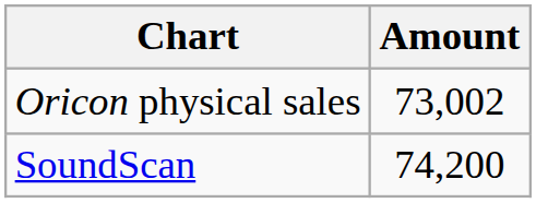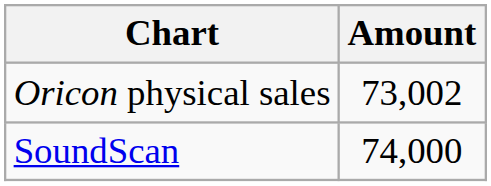 <table class="wikitable">
 <tr>
 <th>Chart</th>
 <th>Amount</th>
 </tr>
 <tr>
 <td><em>Oricon</em> physical sales</td>
 <td style="text-align:center;">73,002</td>
 </tr>
 <tr>
 <td><a href='#'>SoundScan</a></td>
-<td style="text-align:center;">74,200</td>
+<td style="text-align:center;">74,000</td>
 </tr>
 </table>
